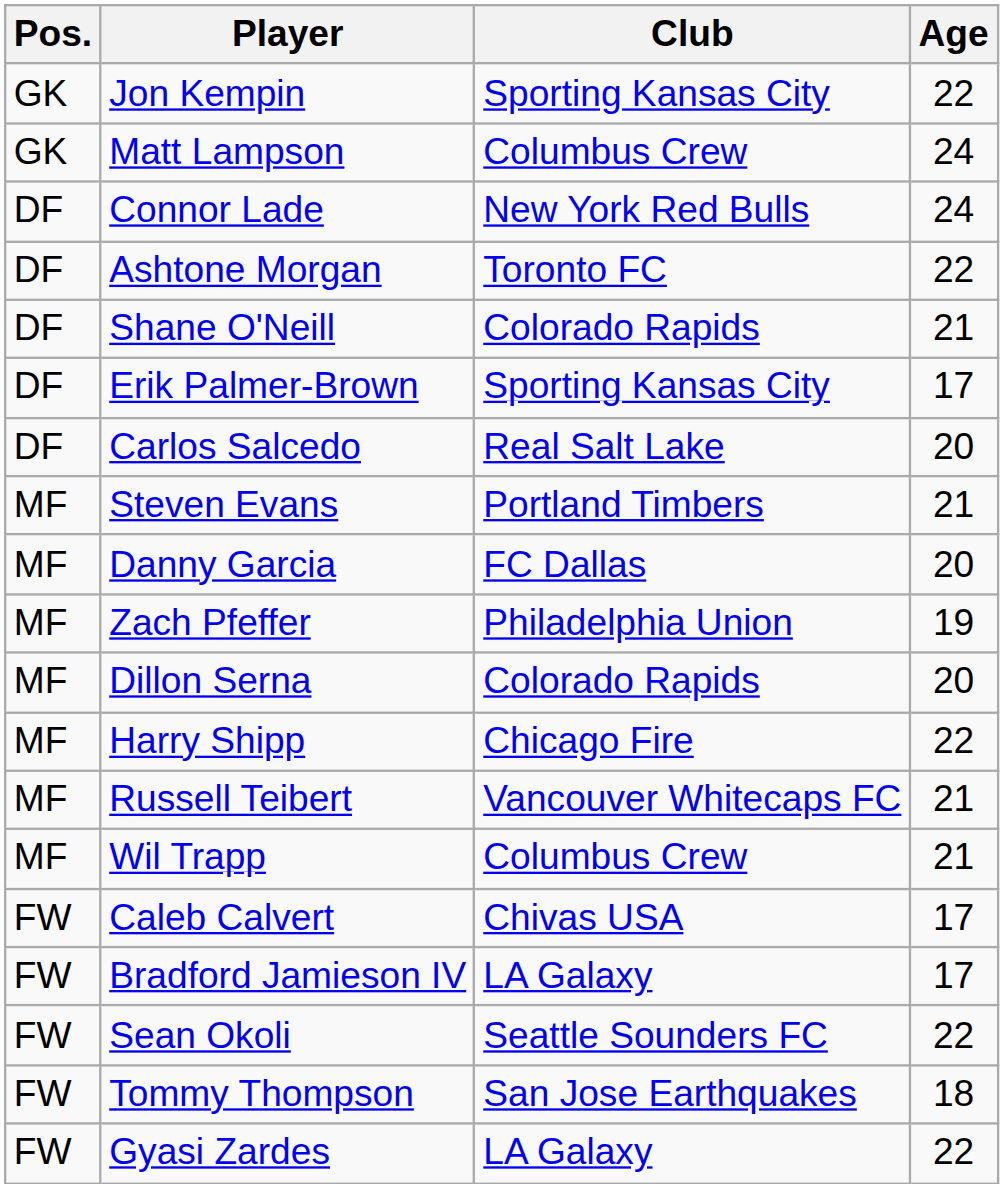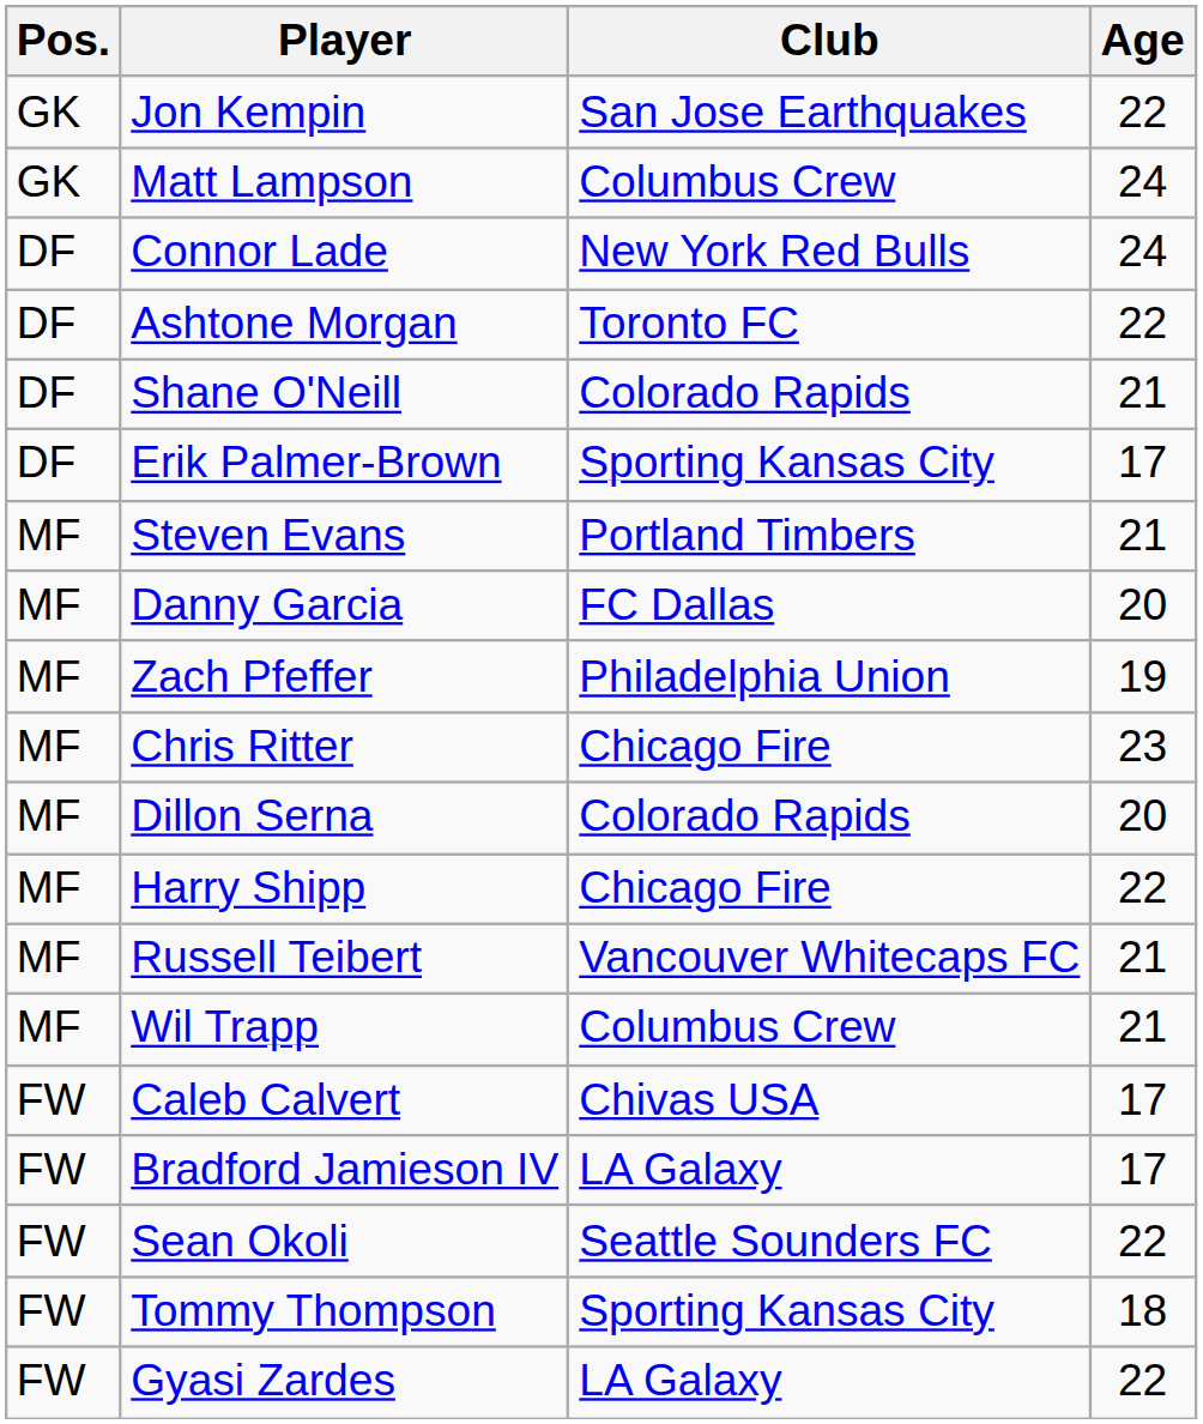 <table class="wikitable">
 <tr>
 <th>Pos.</th>
 <th>Player</th>
 <th>Club</th>
 <th>Age</th>
 </tr>
 <tr>
 <td>GK</td>
 <td> <a href='#'>Jon Kempin</a></td>
-<td><a href='#'>Sporting Kansas City</a></td>
+<td><a href='#'>San Jose Earthquakes</a></td>
 <td style="text-align:center;">22</td>
 </tr>
 <tr>
 <td>GK</td>
 <td> <a href='#'>Matt Lampson</a></td>
 <td><a href='#'>Columbus Crew</a></td>
 <td style="text-align:center;">24</td>
 </tr>
 <tr>
 <td>DF</td>
 <td> <a href='#'>Connor Lade</a></td>
 <td><a href='#'>New York Red Bulls</a></td>
 <td style="text-align:center;">24</td>
 </tr>
 <tr>
 <td>DF</td>
 <td> <a href='#'>Ashtone Morgan</a></td>
 <td><a href='#'>Toronto FC</a></td>
 <td style="text-align:center;">22</td>
 </tr>
 <tr>
 <td>DF</td>
 <td> <a href='#'>Shane O'Neill</a></td>
 <td><a href='#'>Colorado Rapids</a></td>
 <td style="text-align:center;">21</td>
 </tr>
 <tr>
 <td>DF</td>
 <td> <a href='#'>Erik Palmer-Brown</a></td>
 <td><a href='#'>Sporting Kansas City</a></td>
 <td style="text-align:center;">17</td>
 </tr>
 <tr>
-<td>DF</td>
-<td> <a href='#'>Carlos Salcedo</a></td>
-<td><a href='#'>Real Salt Lake</a></td>
-<td style="text-align:center;">20</td>
-</tr>
-<tr>
 <td>MF</td>
 <td> <a href='#'>Steven Evans</a></td>
 <td><a href='#'>Portland Timbers</a></td>
 <td style="text-align:center;">21</td>
 </tr>
 <tr>
 <td>MF</td>
 <td> <a href='#'>Danny Garcia</a></td>
 <td><a href='#'>FC Dallas</a></td>
 <td style="text-align:center;">20</td>
 </tr>
 <tr>
 <td>MF</td>
 <td> <a href='#'>Zach Pfeffer</a></td>
 <td><a href='#'>Philadelphia Union</a></td>
 <td style="text-align:center;">19</td>
+</tr>
+<tr>
+<td>MF</td>
+<td> <a href='#'>Chris Ritter</a></td>
+<td><a href='#'>Chicago Fire</a></td>
+<td style="text-align:center;">23</td>
 </tr>
 <tr>
 <td>MF</td>
 <td> <a href='#'>Dillon Serna</a></td>
 <td><a href='#'>Colorado Rapids</a></td>
 <td style="text-align:center;">20</td>
 </tr>
 <tr>
 <td>MF</td>
 <td> <a href='#'>Harry Shipp</a></td>
 <td><a href='#'>Chicago Fire</a></td>
 <td style="text-align:center;">22</td>
 </tr>
 <tr>
 <td>MF</td>
 <td> <a href='#'>Russell Teibert</a></td>
 <td><a href='#'>Vancouver Whitecaps FC</a></td>
 <td style="text-align:center;">21</td>
 </tr>
 <tr>
 <td>MF</td>
 <td> <a href='#'>Wil Trapp</a></td>
 <td><a href='#'>Columbus Crew</a></td>
 <td style="text-align:center;">21</td>
 </tr>
 <tr>
 <td>FW</td>
 <td> <a href='#'>Caleb Calvert</a></td>
 <td><a href='#'>Chivas USA</a></td>
 <td style="text-align:center;">17</td>
 </tr>
 <tr>
 <td>FW</td>
 <td> <a href='#'>Bradford Jamieson IV</a></td>
 <td><a href='#'>LA Galaxy</a></td>
 <td style="text-align:center;">17</td>
 </tr>
 <tr>
 <td>FW</td>
 <td> <a href='#'>Sean Okoli</a></td>
 <td><a href='#'>Seattle Sounders FC</a></td>
 <td style="text-align:center;">22</td>
 </tr>
 <tr>
 <td>FW</td>
 <td> <a href='#'>Tommy Thompson</a></td>
-<td><a href='#'>San Jose Earthquakes</a></td>
+<td><a href='#'>Sporting Kansas City</a></td>
 <td style="text-align:center;">18</td>
 </tr>
 <tr>
 <td>FW</td>
 <td> <a href='#'>Gyasi Zardes</a></td>
 <td><a href='#'>LA Galaxy</a></td>
 <td style="text-align:center;">22</td>
 </tr>
 </table>
